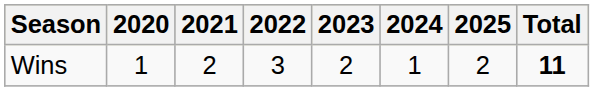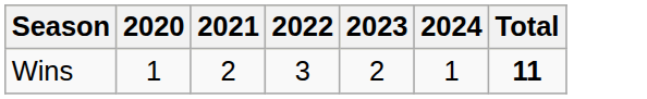 <table class=wikitable>
 <tr style=background:#ffc>
 <th>Season</th>
 <th>2020</th>
 <th>2021</th>
 <th>2022</th>
 <th>2023</th>
 <th>2024</th>
-<th>2025</th>
 <th>Total</th>
 </tr>
 <tr align=center>
 <td align=left>Wins</td>
 <td>1</td>
 <td>2</td>
 <td>3</td>
 <td>2</td>
 <td>1</td>
-<td>2</td>
 <td><strong>11</strong></td>
 </tr>
 </table>
